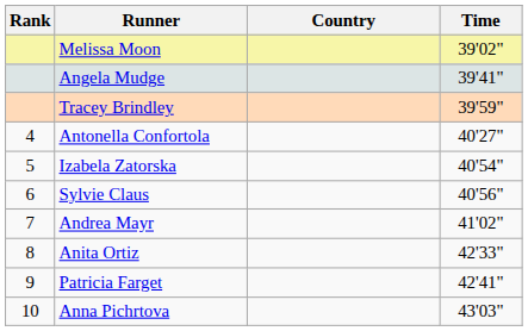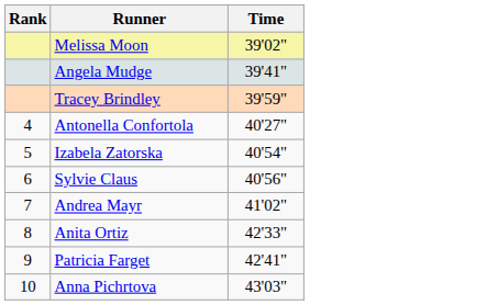 <table class="wikitable" style="text-align:center; font-size: 90%; border: gray solid 1px;border-collapse:collapse;">
 <tr bgcolor="#E4E4E4">
 <th style="border-bottom:1px solid #AAAAAA" width=10>Rank</th>
 <th style="border-bottom:1px solid #AAAAAA" width=150>Runner</th>
-<th style="border-bottom:1px solid #AAAAAA" width=150>Country</th>
 <th style="border-bottom:1px solid #AAAAAA" width=60>Time</th>
 </tr>
 <tr bgcolor=F7F6A8>
 <td></td>
 <td align=left><a href='#'>Melissa Moon</a></td>
-<td align=left></td>
 <td>39'02"</td>
 </tr>
 <tr bgcolor=DCE5E5>
 <td></td>
 <td align=left><a href='#'>Angela Mudge</a></td>
-<td align=left></td>
 <td>39'41"</td>
 </tr>
 <tr bgcolor=FFDAB9>
 <td></td>
 <td align=left><a href='#'>Tracey Brindley</a></td>
-<td align=left></td>
 <td>39'59"</td>
 </tr>
 <tr>
 <td>4</td>
 <td align=left><a href='#'>Antonella Confortola</a></td>
-<td align=left></td>
 <td>40'27"</td>
 </tr>
 <tr>
 <td>5</td>
 <td align=left><a href='#'>Izabela Zatorska</a></td>
-<td align=left></td>
 <td>40'54"</td>
 </tr>
 <tr>
 <td>6</td>
 <td align=left><a href='#'>Sylvie Claus</a></td>
-<td align=left></td>
 <td>40'56"</td>
 </tr>
 <tr>
 <td>7</td>
 <td align=left><a href='#'>Andrea Mayr</a></td>
-<td align=left></td>
 <td>41'02"</td>
 </tr>
 <tr>
 <td>8</td>
 <td align=left><a href='#'>Anita Ortiz</a></td>
-<td align=left></td>
 <td>42'33"</td>
 </tr>
 <tr>
 <td>9</td>
 <td align=left><a href='#'>Patricia Farget</a></td>
-<td align=left></td>
 <td>42'41"</td>
 </tr>
 <tr>
 <td>10</td>
 <td align=left><a href='#'>Anna Pichrtova</a></td>
-<td align=left></td>
 <td>43'03"</td>
 </tr>
 </table>
